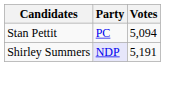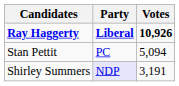 <table class="wikitable">
 <tr>
 <th>Candidates</th>
 <th>Party</th>
 <th>Votes</th>
+</tr>
+<tr>
+<td><strong><a href='#'>Ray Haggerty</a></strong></td>
+<td><a href='#'><strong>Liberal</strong></a></td>
+<td><strong>10,926</strong></td>
 </tr>
 <tr>
 <td>Stan Pettit</td>
 <td><a href='#'>PC</a></td>
 <td>5,094</td>
 </tr>
 <tr>
 <td>Shirley Summers</td>
 <td style="background: lavender;"><a href='#'>NDP</a></td>
-<td>5,191</td>
+<td>3,191</td>
 </tr>
 </table>
